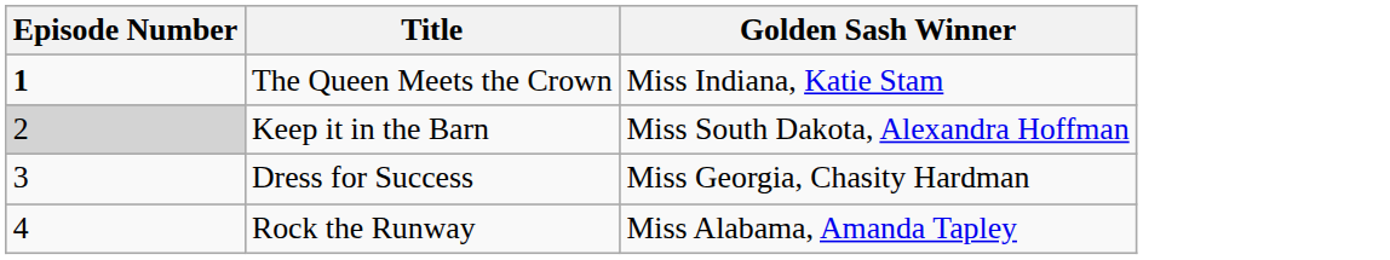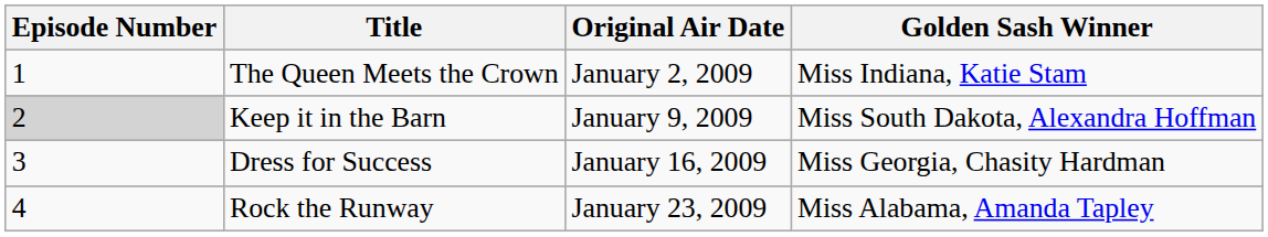 <table class="wikitable">
 <tr>
 <th>Episode Number</th>
 <th>Title</th>
+<th>Original Air Date</th>
 <th>Golden Sash Winner</th>
 </tr>
 <tr>
-<td><strong>1</strong></td>
+<td>1</td>
 <td>The Queen Meets the Crown</td>
+<td align="left">January 2, 2009</td>
 <td>Miss Indiana, <a href='#'>Katie Stam</a></td>
 </tr>
 <tr>
 <td style="background: lightgrey;">2</td>
 <td>Keep it in the Barn</td>
+<td align="left">January 9, 2009</td>
 <td>Miss South Dakota, <a href='#'>Alexandra Hoffman</a></td>
 </tr>
 <tr>
 <td>3</td>
 <td>Dress for Success</td>
+<td align="left">January 16, 2009</td>
 <td>Miss Georgia, Chasity Hardman</td>
 </tr>
 <tr>
 <td>4</td>
 <td>Rock the Runway</td>
+<td align="left">January 23, 2009</td>
 <td>Miss Alabama, <a href='#'>Amanda Tapley</a></td>
 </tr>
 </table>
